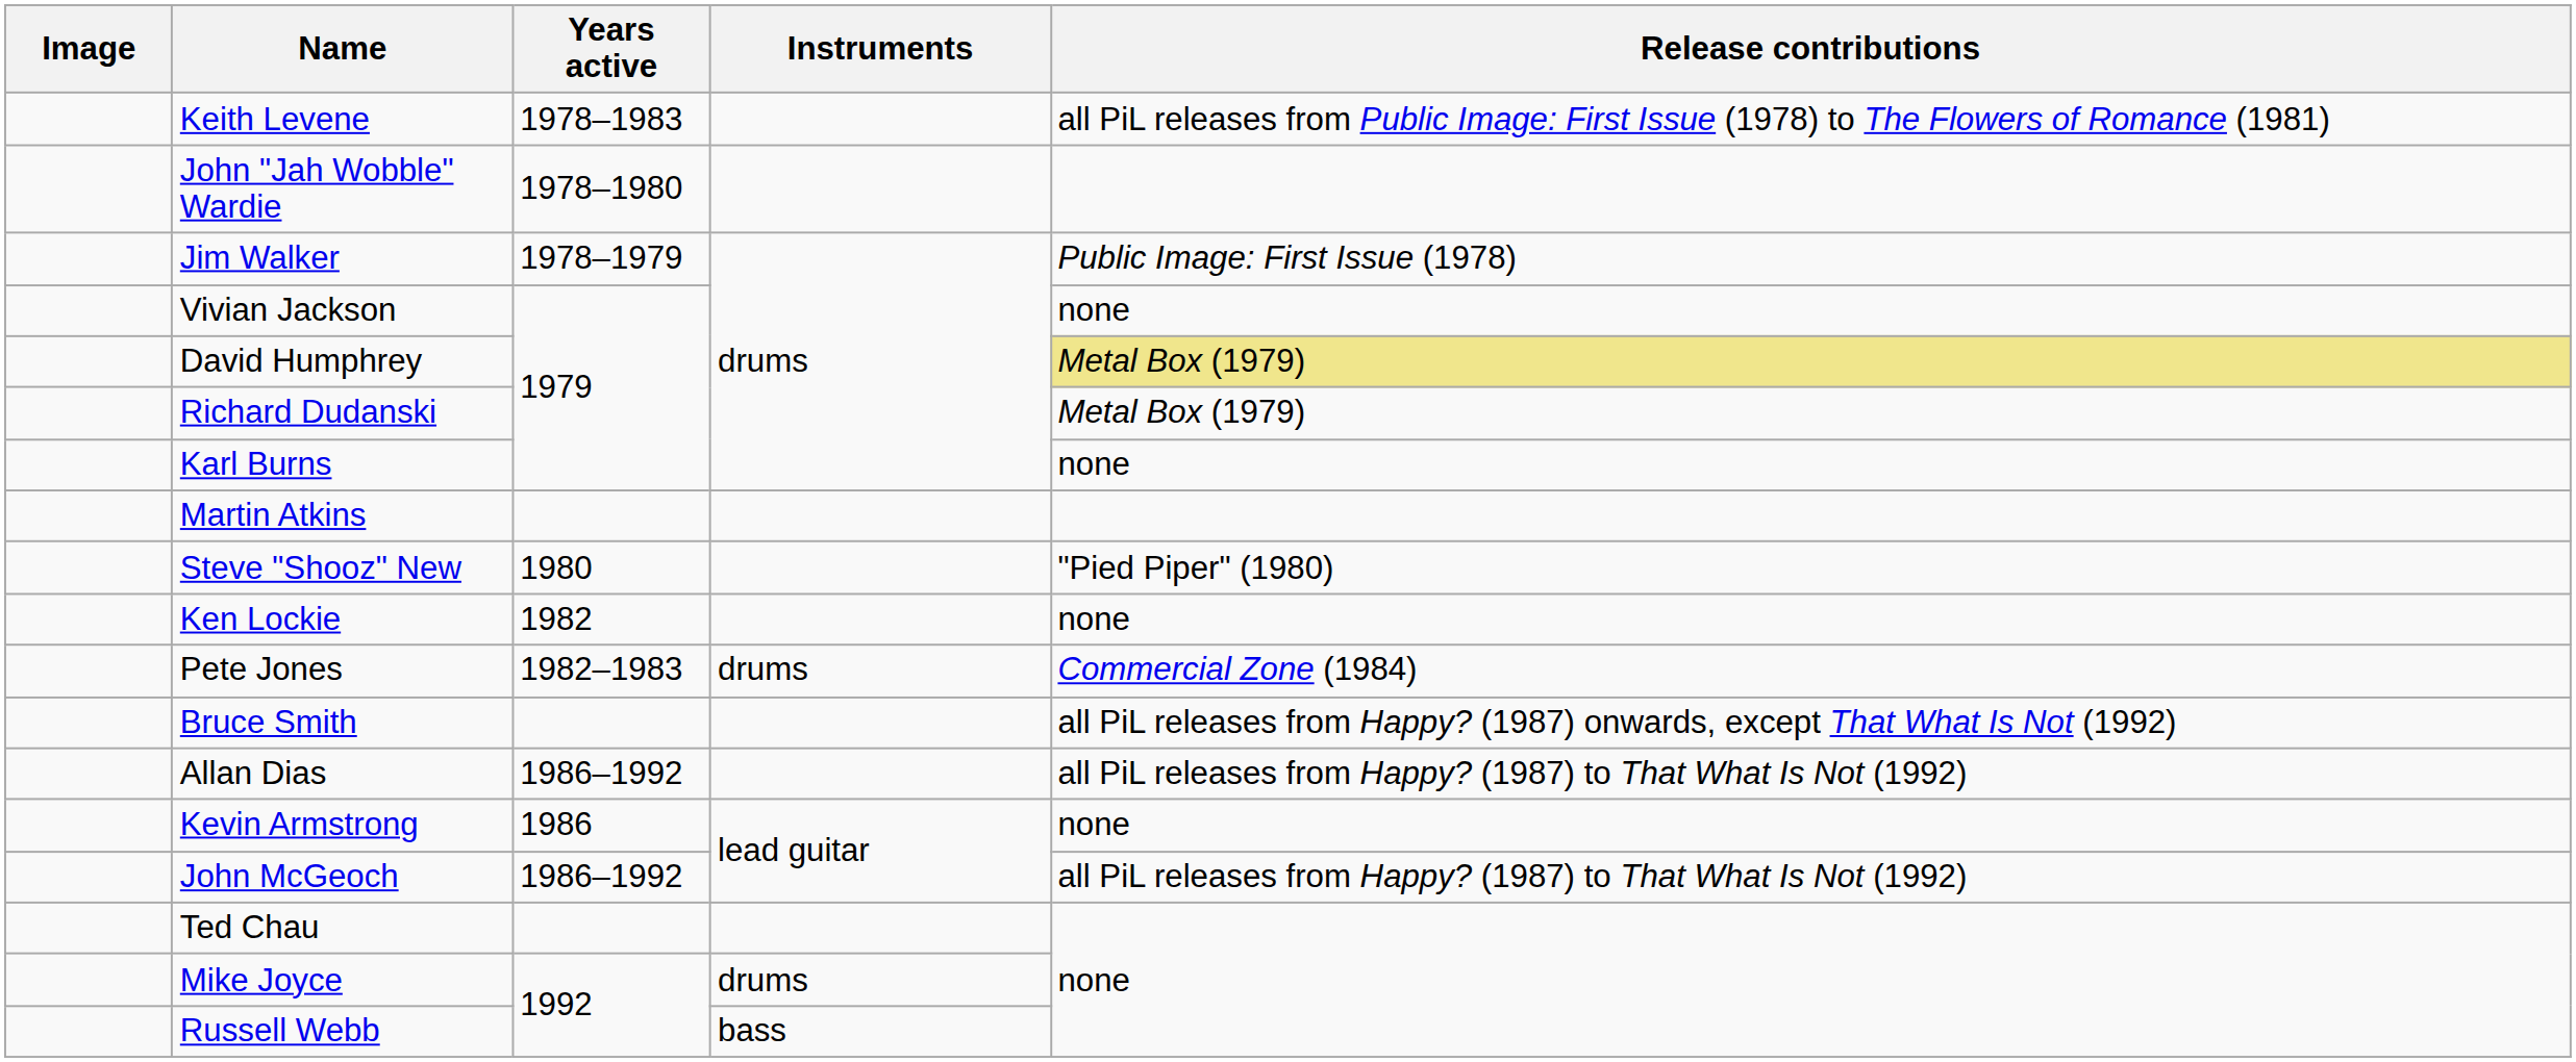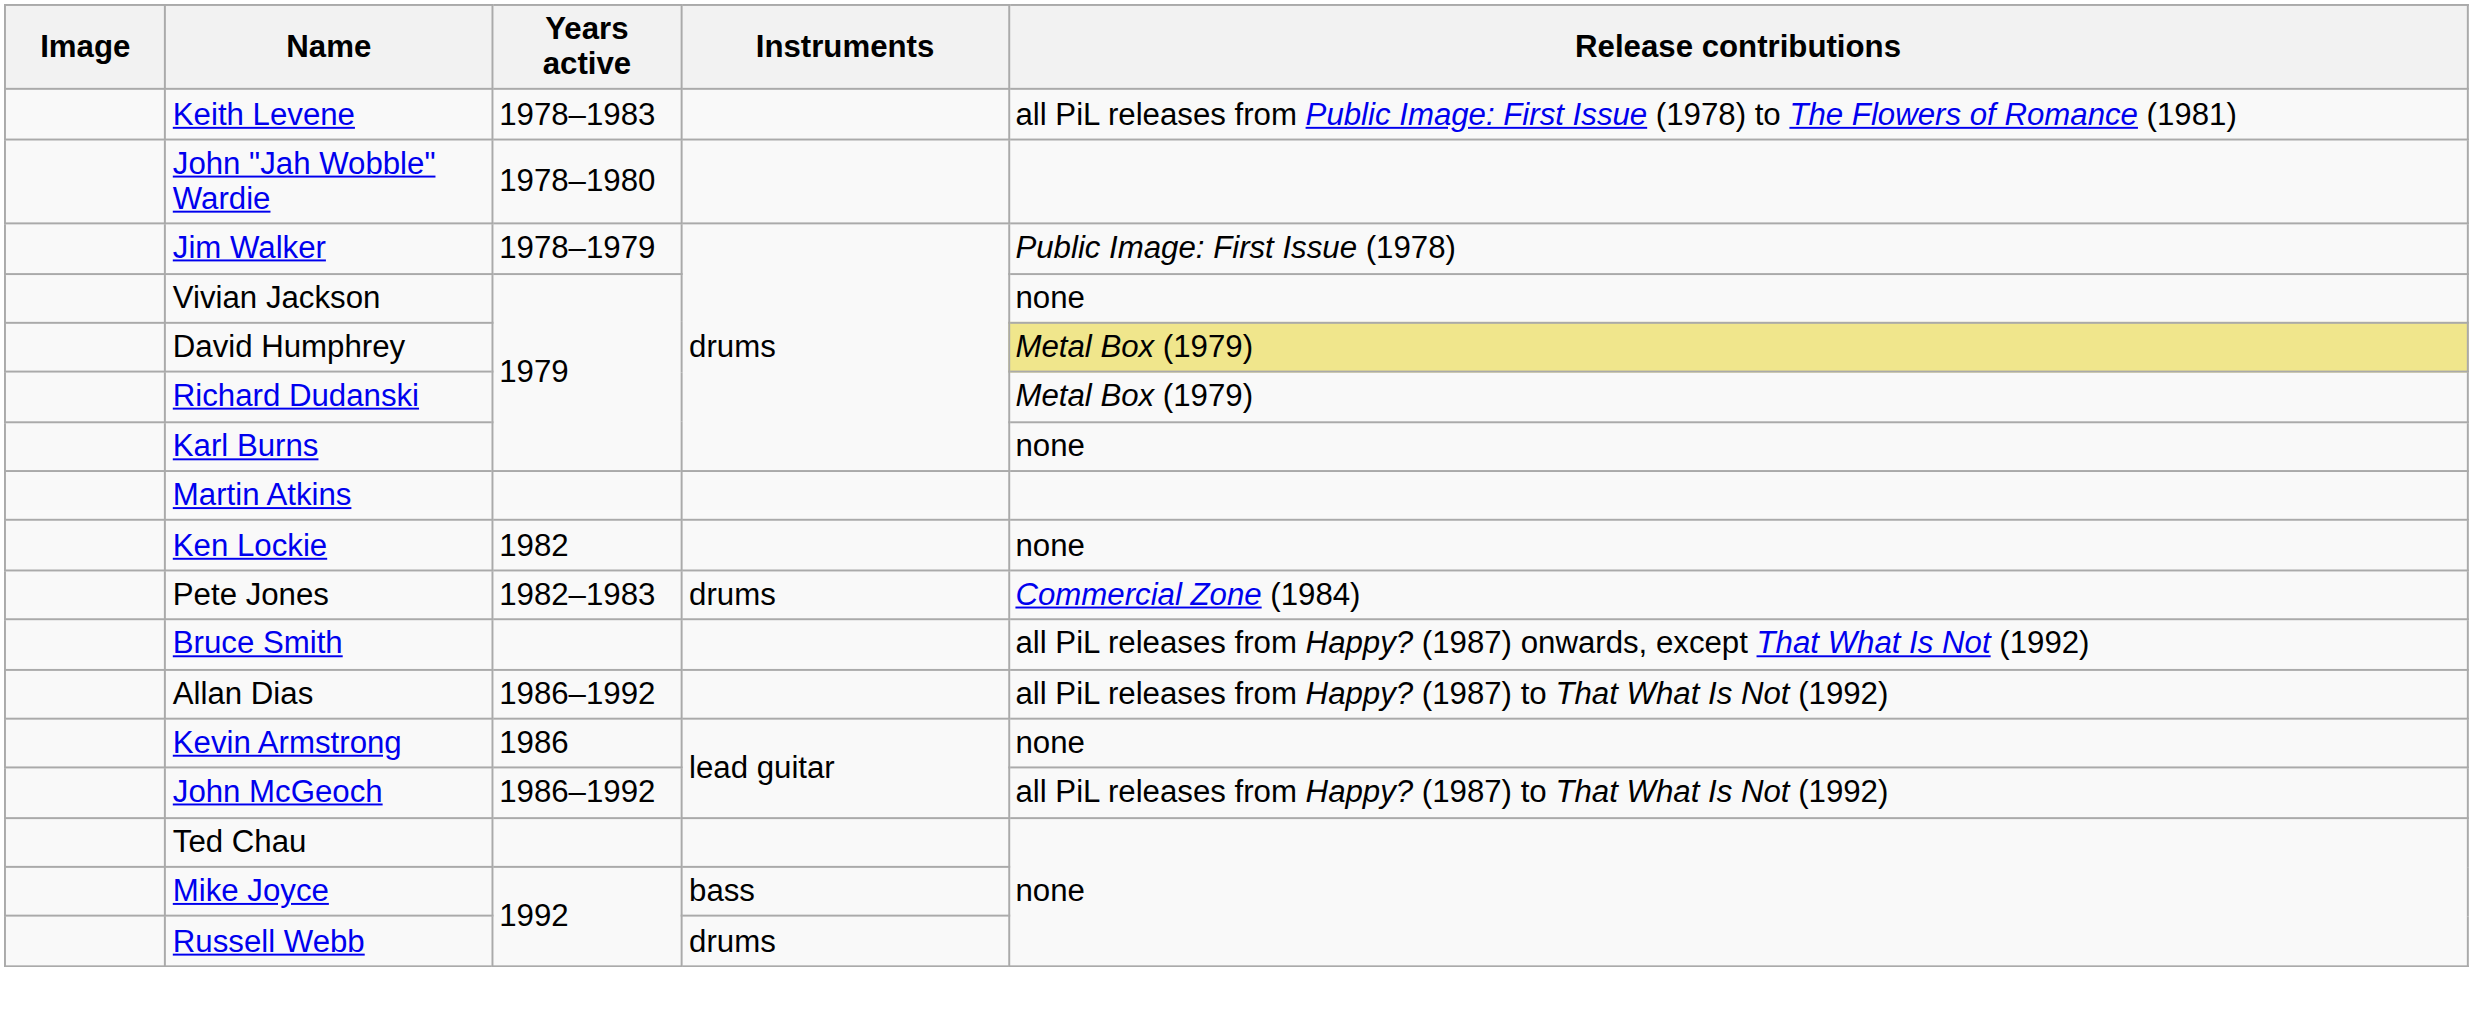 <table class="wikitable" border="1" width=100%>
 <tr>
 <th width="75">Image</th>
 <th width="160">Name</th>
 <th width="90">Years active</th>
 <th width="160">Instruments</th>
 <th>Release contributions</th>
 </tr>
 <tr>
 <td></td>
 <td><a href='#'>Keith Levene</a></td>
 <td>1978–1983 </td>
 <td></td>
 <td>all PiL releases from <em><a href='#'>Public Image: First Issue</a></em> (1978) to <em><a href='#'>The Flowers of Romance</a></em> (1981)</td>
 </tr>
 <tr>
 <td></td>
 <td><a href='#'>John "Jah Wobble" Wardie</a></td>
 <td>1978–1980</td>
 <td></td>
 <td></td>
 </tr>
 <tr>
 <td></td>
 <td><a href='#'>Jim Walker</a></td>
 <td>1978–1979</td>
 <td rowspan="5">drums</td>
 <td><em>Public Image: First Issue</em> (1978)</td>
 </tr>
 <tr>
 <td></td>
 <td>Vivian Jackson</td>
 <td rowspan="4">1979</td>
 <td>none</td>
 </tr>
 <tr>
 <td></td>
 <td>David Humphrey</td>
 <td style="background: khaki;"><em>Metal Box</em> (1979) </td>
 </tr>
 <tr>
 <td></td>
 <td><a href='#'>Richard Dudanski</a></td>
 <td><em>Metal Box</em> (1979) </td>
 </tr>
 <tr>
 <td></td>
 <td><a href='#'>Karl Burns</a></td>
 <td>none</td>
 </tr>
 <tr>
 <td></td>
 <td><a href='#'>Martin Atkins</a></td>
 <td></td>
 <td></td>
 <td></td>
 </tr>
 <tr>
 <td></td>
-<td><a href='#'>Steve "Shooz" New</a><br></td>
-<td>1980 </td>
-<td></td>
-<td>"Pied Piper" (1980)</td>
-</tr>
-<tr>
-<td></td>
 <td><a href='#'>Ken Lockie</a></td>
 <td>1982</td>
 <td></td>
 <td>none</td>
 </tr>
 <tr>
 <td></td>
 <td>Pete Jones</td>
 <td>1982–1983</td>
 <td>drums</td>
 <td><em><a href='#'>Commercial Zone</a></em> (1984)</td>
 </tr>
 <tr>
 <td></td>
 <td><a href='#'>Bruce Smith</a></td>
 <td></td>
 <td></td>
 <td>all PiL releases from <em>Happy?</em> (1987) onwards, except <em><a href='#'>That What Is Not</a></em> (1992)</td>
 </tr>
 <tr>
 <td></td>
 <td>Allan Dias</td>
 <td>1986–1992</td>
 <td></td>
 <td>all PiL releases from <em>Happy?</em> (1987) to <em>That What Is Not</em> (1992)</td>
 </tr>
 <tr>
 <td></td>
 <td><a href='#'>Kevin Armstrong</a></td>
 <td>1986</td>
 <td rowspan="2">lead guitar</td>
 <td>none</td>
 </tr>
 <tr>
 <td></td>
 <td><a href='#'>John McGeoch</a></td>
 <td>1986–1992 </td>
 <td>all PiL releases from <em>Happy?</em> (1987) to <em>That What Is Not</em> (1992)</td>
 </tr>
 <tr>
 <td></td>
 <td>Ted Chau</td>
 <td></td>
 <td></td>
 <td rowspan="3">none</td>
 </tr>
 <tr>
 <td></td>
 <td><a href='#'>Mike Joyce</a></td>
 <td rowspan="2">1992</td>
-<td>drums</td>
+<td>bass</td>
 </tr>
 <tr>
 <td></td>
 <td><a href='#'>Russell Webb</a></td>
-<td>bass</td>
+<td>drums</td>
 </tr>
 </table>
